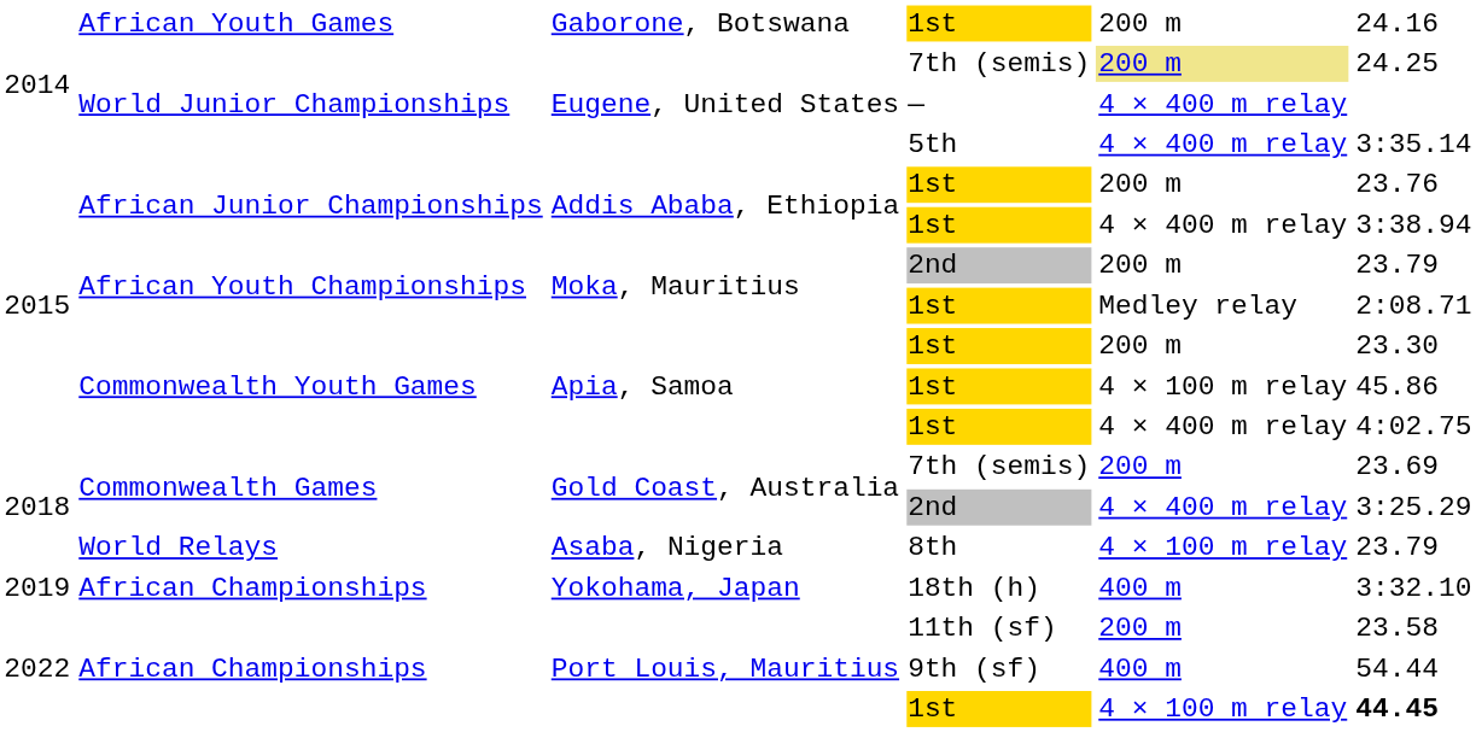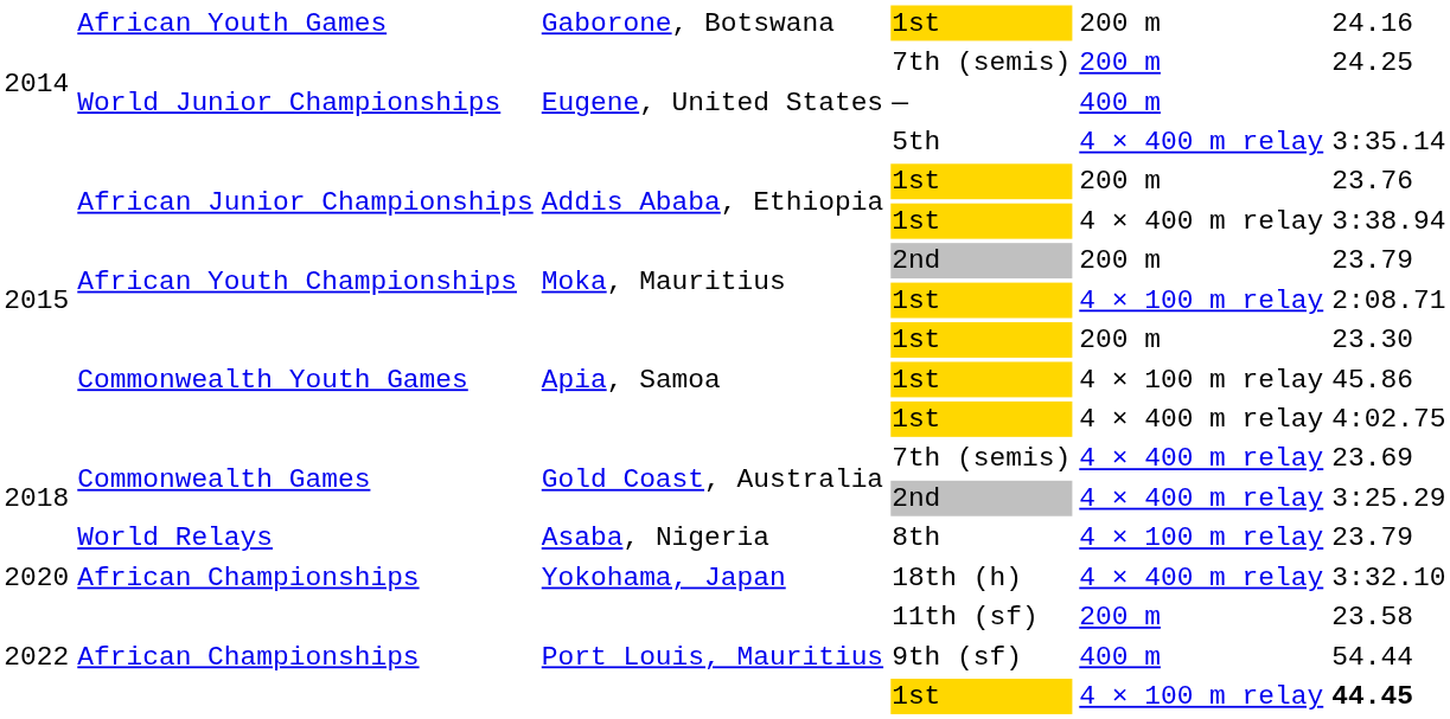 <table>
 <tr>
 <td rowspan=4>2014</td>
 <td><a href='#'>African Youth Games</a></td>
 <td><a href='#'>Gaborone</a>, Botswana</td>
 <td bgcolor=gold>1st</td>
 <td>200 m</td>
 <td>24.16</td>
 </tr>
 <tr>
 <td rowspan=3><a href='#'>World Junior Championships</a></td>
 <td rowspan=3><a href='#'>Eugene</a>, United States</td>
 <td>7th (semis)</td>
-<td style="background: khaki;"><a href='#'>200 m</a></td>
+<td><a href='#'>200 m</a></td>
 <td>24.25</td>
 </tr>
 <tr>
 <td>—</td>
-<td><a href='#'>4 × 400 m relay</a></td>
+<td><a href='#'>400 m</a></td>
 <td></td>
 </tr>
 <tr>
 <td>5th</td>
 <td><a href='#'>4 × 400 m relay</a></td>
 <td>3:35.14</td>
 </tr>
 <tr>
 <td rowspan=7>2015</td>
 <td rowspan=2><a href='#'>African Junior Championships</a></td>
 <td rowspan=2><a href='#'>Addis Ababa</a>, Ethiopia</td>
 <td bgcolor=gold>1st</td>
 <td>200 m</td>
 <td>23.76</td>
 </tr>
 <tr>
 <td bgcolor=gold>1st</td>
 <td>4 × 400 m relay</td>
 <td>3:38.94</td>
 </tr>
 <tr>
 <td rowspan=2><a href='#'>African Youth Championships</a></td>
 <td rowspan=2><a href='#'>Moka</a>, Mauritius</td>
 <td bgcolor=silver>2nd</td>
 <td>200 m</td>
 <td>23.79</td>
 </tr>
 <tr>
 <td bgcolor=gold>1st</td>
-<td>Medley relay</td>
+<td><a href='#'>4 × 100 m relay</a></td>
 <td>2:08.71</td>
 </tr>
 <tr>
 <td rowspan=3><a href='#'>Commonwealth Youth Games</a></td>
 <td rowspan=3><a href='#'>Apia</a>, Samoa</td>
 <td bgcolor=gold>1st</td>
 <td>200 m</td>
 <td>23.30 </td>
 </tr>
 <tr>
 <td bgcolor=gold>1st</td>
 <td>4 × 100 m relay</td>
 <td>45.86</td>
 </tr>
 <tr>
 <td bgcolor=gold>1st</td>
 <td>4 × 400 m relay</td>
 <td>4:02.75</td>
 </tr>
 <tr>
 <td rowspan=3>2018</td>
 <td rowspan=2><a href='#'>Commonwealth Games</a></td>
 <td rowspan=2><a href='#'>Gold Coast</a>, Australia</td>
 <td>7th (semis)</td>
-<td><a href='#'>200 m</a></td>
+<td><a href='#'>4 × 400 m relay</a></td>
 <td>23.69</td>
 </tr>
 <tr>
 <td bgcolor=silver>2nd</td>
 <td><a href='#'>4 × 400 m relay</a></td>
 <td>3:25.29</td>
 </tr>
 <tr>
 <td><a href='#'>World Relays</a></td>
 <td><a href='#'>Asaba</a>, Nigeria</td>
 <td>8th</td>
 <td><a href='#'>4 × 100 m relay</a></td>
 <td>23.79</td>
 </tr>
 <tr>
-<td>2019</td>
+<td>2020</td>
 <td><a href='#'>African Championships</a></td>
 <td><a href='#'>Yokohama, Japan</a></td>
 <td>18th (h)</td>
-<td><a href='#'>400 m</a></td>
+<td><a href='#'>4 × 400 m relay</a></td>
 <td>3:32.10</td>
 </tr>
 <tr>
 <td rowspan=3>2022</td>
 <td rowspan=3><a href='#'>African Championships</a></td>
 <td rowspan=3><a href='#'>Port Louis, Mauritius</a></td>
 <td>11th (sf)</td>
 <td><a href='#'>200 m</a></td>
 <td>23.58</td>
 </tr>
 <tr>
 <td>9th (sf)</td>
 <td><a href='#'>400 m</a></td>
 <td>54.44</td>
 </tr>
 <tr>
 <td bgcolor=gold>1st</td>
 <td><a href='#'>4 × 100 m relay</a></td>
 <td><strong>44.45</strong></td>
 </tr>
 </table>
